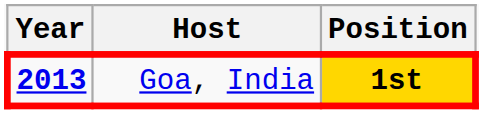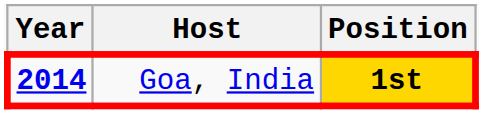 <table class="wikitable" style="text-align: center;">
 <tr>
 <th>Year</th>
 <th>Host</th>
 <th>Position</th>
 </tr>
 <tr style="border: 3px solid red">
-<td><strong><a href='#'>2013</a></strong></td>
+<td><strong><a href='#'>2014</a></strong></td>
 <td style="text-align: left; padding-left: 20px;"> <a href='#'>Goa</a>, <a href='#'>India</a></td>
 <td style="background:gold"><strong>1st</strong></td>
 </tr>
 </table>
